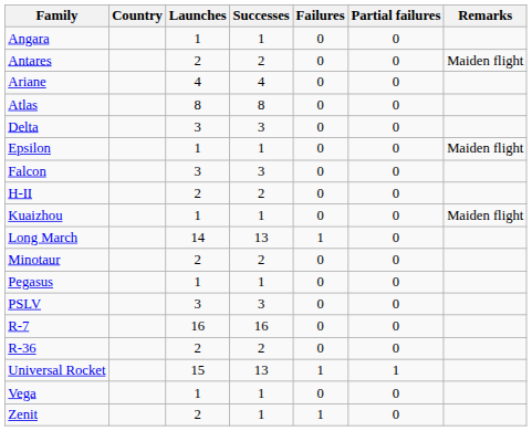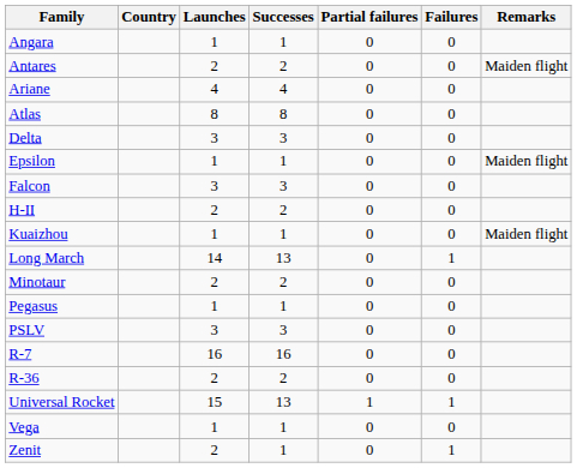 <table class="wikitable sortable collapsible collapsed" style=text-align:center>
 <tr>
 <th>Family</th>
 <th>Country</th>
 <th>Launches</th>
 <th>Successes</th>
+<th>Partial failures</th>
 <th>Failures</th>
-<th>Partial failures</th>
 <th>Remarks</th>
 </tr>
 <tr>
 <td align=left><a href='#'>Angara</a></td>
 <td align=left></td>
 <td>1</td>
 <td>1</td>
 <td>0</td>
 <td>0</td>
 <td></td>
 </tr>
 <tr>
 <td align=left><a href='#'>Antares</a></td>
 <td align=left></td>
 <td>2</td>
 <td>2</td>
 <td>0</td>
 <td>0</td>
 <td align=left>Maiden flight</td>
 </tr>
 <tr>
 <td align=left><a href='#'>Ariane</a></td>
 <td align=left></td>
 <td>4</td>
 <td>4</td>
 <td>0</td>
 <td>0</td>
 <td></td>
 </tr>
 <tr>
 <td align=left><a href='#'>Atlas</a></td>
 <td align=left></td>
 <td>8</td>
 <td>8</td>
 <td>0</td>
 <td>0</td>
 <td></td>
 </tr>
 <tr>
 <td align=left><a href='#'>Delta</a></td>
 <td align=left></td>
 <td>3</td>
 <td>3</td>
 <td>0</td>
 <td>0</td>
 <td></td>
 </tr>
 <tr>
 <td align=left><a href='#'>Epsilon</a></td>
 <td align=left></td>
 <td>1</td>
 <td>1</td>
 <td>0</td>
 <td>0</td>
 <td align=left>Maiden flight</td>
 </tr>
 <tr>
 <td align=left><a href='#'>Falcon</a></td>
 <td align=left></td>
 <td>3</td>
 <td>3</td>
 <td>0</td>
 <td>0</td>
 <td></td>
 </tr>
 <tr>
 <td align=left><a href='#'>H-II</a></td>
 <td align=left></td>
 <td>2</td>
 <td>2</td>
 <td>0</td>
 <td>0</td>
 <td></td>
 </tr>
 <tr>
 <td align=left><a href='#'>Kuaizhou</a></td>
 <td align=left></td>
 <td>1</td>
 <td>1</td>
 <td>0</td>
 <td>0</td>
 <td align=left>Maiden flight</td>
 </tr>
 <tr>
 <td align=left><a href='#'>Long March</a></td>
 <td align=left></td>
 <td>14</td>
 <td>13</td>
+<td>0</td>
 <td>1</td>
-<td>0</td>
 <td></td>
 </tr>
 <tr>
 <td align=left><a href='#'>Minotaur</a></td>
 <td align=left></td>
 <td>2</td>
 <td>2</td>
 <td>0</td>
 <td>0</td>
 <td></td>
 </tr>
 <tr>
 <td align=left><a href='#'>Pegasus</a></td>
 <td align=left></td>
 <td>1</td>
 <td>1</td>
 <td>0</td>
 <td>0</td>
 <td></td>
 </tr>
 <tr>
 <td align=left><a href='#'>PSLV</a></td>
 <td align=left></td>
 <td>3</td>
 <td>3</td>
 <td>0</td>
 <td>0</td>
 <td></td>
 </tr>
 <tr>
 <td align=left><a href='#'>R-7</a></td>
 <td align=left></td>
 <td>16</td>
 <td>16</td>
 <td>0</td>
 <td>0</td>
 <td></td>
 </tr>
 <tr>
 <td align=left><a href='#'>R-36</a></td>
 <td align=left></td>
 <td>2</td>
 <td>2</td>
 <td>0</td>
 <td>0</td>
 <td></td>
 </tr>
 <tr>
 <td align=left><a href='#'>Universal Rocket</a></td>
 <td align=left></td>
 <td>15</td>
 <td>13</td>
 <td>1</td>
 <td>1</td>
 <td></td>
 </tr>
 <tr>
 <td align=left><a href='#'>Vega</a></td>
 <td align=left></td>
 <td>1</td>
 <td>1</td>
 <td>0</td>
 <td>0</td>
 <td></td>
 </tr>
 <tr>
 <td align=left><a href='#'>Zenit</a></td>
 <td align=left></td>
 <td>2</td>
 <td>1</td>
+<td>0</td>
 <td>1</td>
-<td>0</td>
 <td></td>
 </tr>
 </table>
